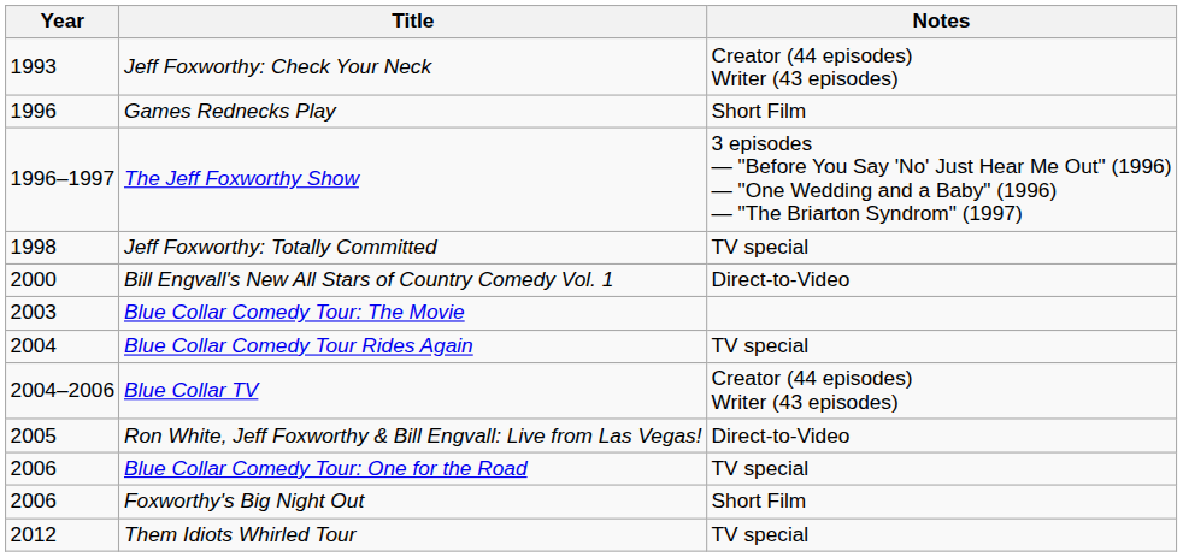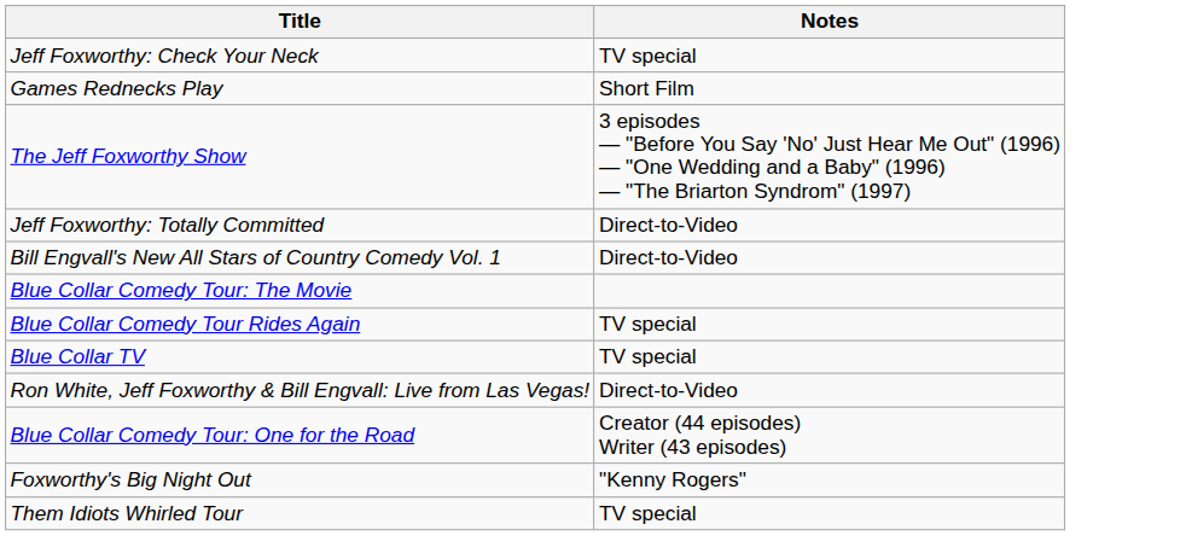 <table class="wikitable">
 <tr>
-<th>Year</th>
 <th>Title</th>
 <th>Notes</th>
 </tr>
 <tr>
-<td>1993</td>
 <td><em>Jeff Foxworthy: Check Your Neck</em></td>
-<td>Creator (44 episodes)<br>Writer (43 episodes)</td>
+<td>TV special</td>
 </tr>
 <tr>
-<td>1996</td>
 <td><em>Games Rednecks Play</em></td>
 <td>Short Film</td>
 </tr>
 <tr>
-<td>1996–1997</td>
 <td><em><a href='#'>The Jeff Foxworthy Show</a></em></td>
 <td>3 episodes<br>— "Before You Say 'No' Just Hear Me Out" (1996)<br>— "One Wedding and a Baby" (1996)<br>— "The Briarton Syndrom" (1997)</td>
 </tr>
 <tr>
-<td>1998</td>
 <td><em>Jeff Foxworthy: Totally Committed</em></td>
-<td>TV special</td>
+<td>Direct-to-Video</td>
 </tr>
 <tr>
-<td>2000</td>
 <td><em>Bill Engvall's New All Stars of Country Comedy Vol. 1</em></td>
 <td>Direct-to-Video</td>
 </tr>
 <tr>
-<td>2003</td>
 <td><em><a href='#'>Blue Collar Comedy Tour: The Movie</a></em></td>
 <td></td>
 </tr>
 <tr>
-<td>2004</td>
 <td><em><a href='#'>Blue Collar Comedy Tour Rides Again</a></em></td>
 <td>TV special</td>
 </tr>
 <tr>
-<td>2004–2006</td>
 <td><em><a href='#'>Blue Collar TV</a></em></td>
-<td>Creator (44 episodes)<br>Writer (43 episodes)</td>
+<td>TV special</td>
 </tr>
 <tr>
-<td>2005</td>
 <td><em>Ron White, Jeff Foxworthy & Bill Engvall: Live from Las Vegas!</em></td>
 <td>Direct-to-Video</td>
 </tr>
 <tr>
-<td>2006</td>
 <td><em><a href='#'>Blue Collar Comedy Tour: One for the Road</a></em></td>
-<td>TV special</td>
+<td>Creator (44 episodes)<br>Writer (43 episodes)</td>
 </tr>
 <tr>
-<td>2006</td>
 <td><em>Foxworthy's Big Night Out</em></td>
-<td>Short Film</td>
+<td>"Kenny Rogers"</td>
 </tr>
 <tr>
-<td>2012</td>
 <td><em>Them Idiots Whirled Tour</em></td>
 <td>TV special</td>
 </tr>
 </table>
